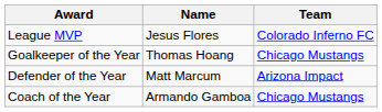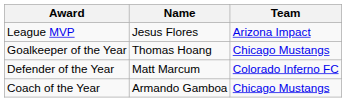 <table class="wikitable">
 <tr>
 <th>Award</th>
 <th>Name</th>
 <th>Team</th>
 </tr>
 <tr>
 <td>League <a href='#'>MVP</a></td>
 <td>Jesus Flores</td>
-<td><a href='#'>Colorado Inferno FC</a></td>
+<td><a href='#'>Arizona Impact</a></td>
 </tr>
 <tr>
 <td>Goalkeeper of the Year</td>
 <td>Thomas Hoang</td>
 <td><a href='#'>Chicago Mustangs</a></td>
 </tr>
 <tr>
 <td>Defender of the Year</td>
 <td>Matt Marcum</td>
-<td><a href='#'>Arizona Impact</a></td>
+<td><a href='#'>Colorado Inferno FC</a></td>
 </tr>
 <tr>
 <td>Coach of the Year</td>
 <td>Armando Gamboa</td>
 <td><a href='#'>Chicago Mustangs</a></td>
 </tr>
 </table>
